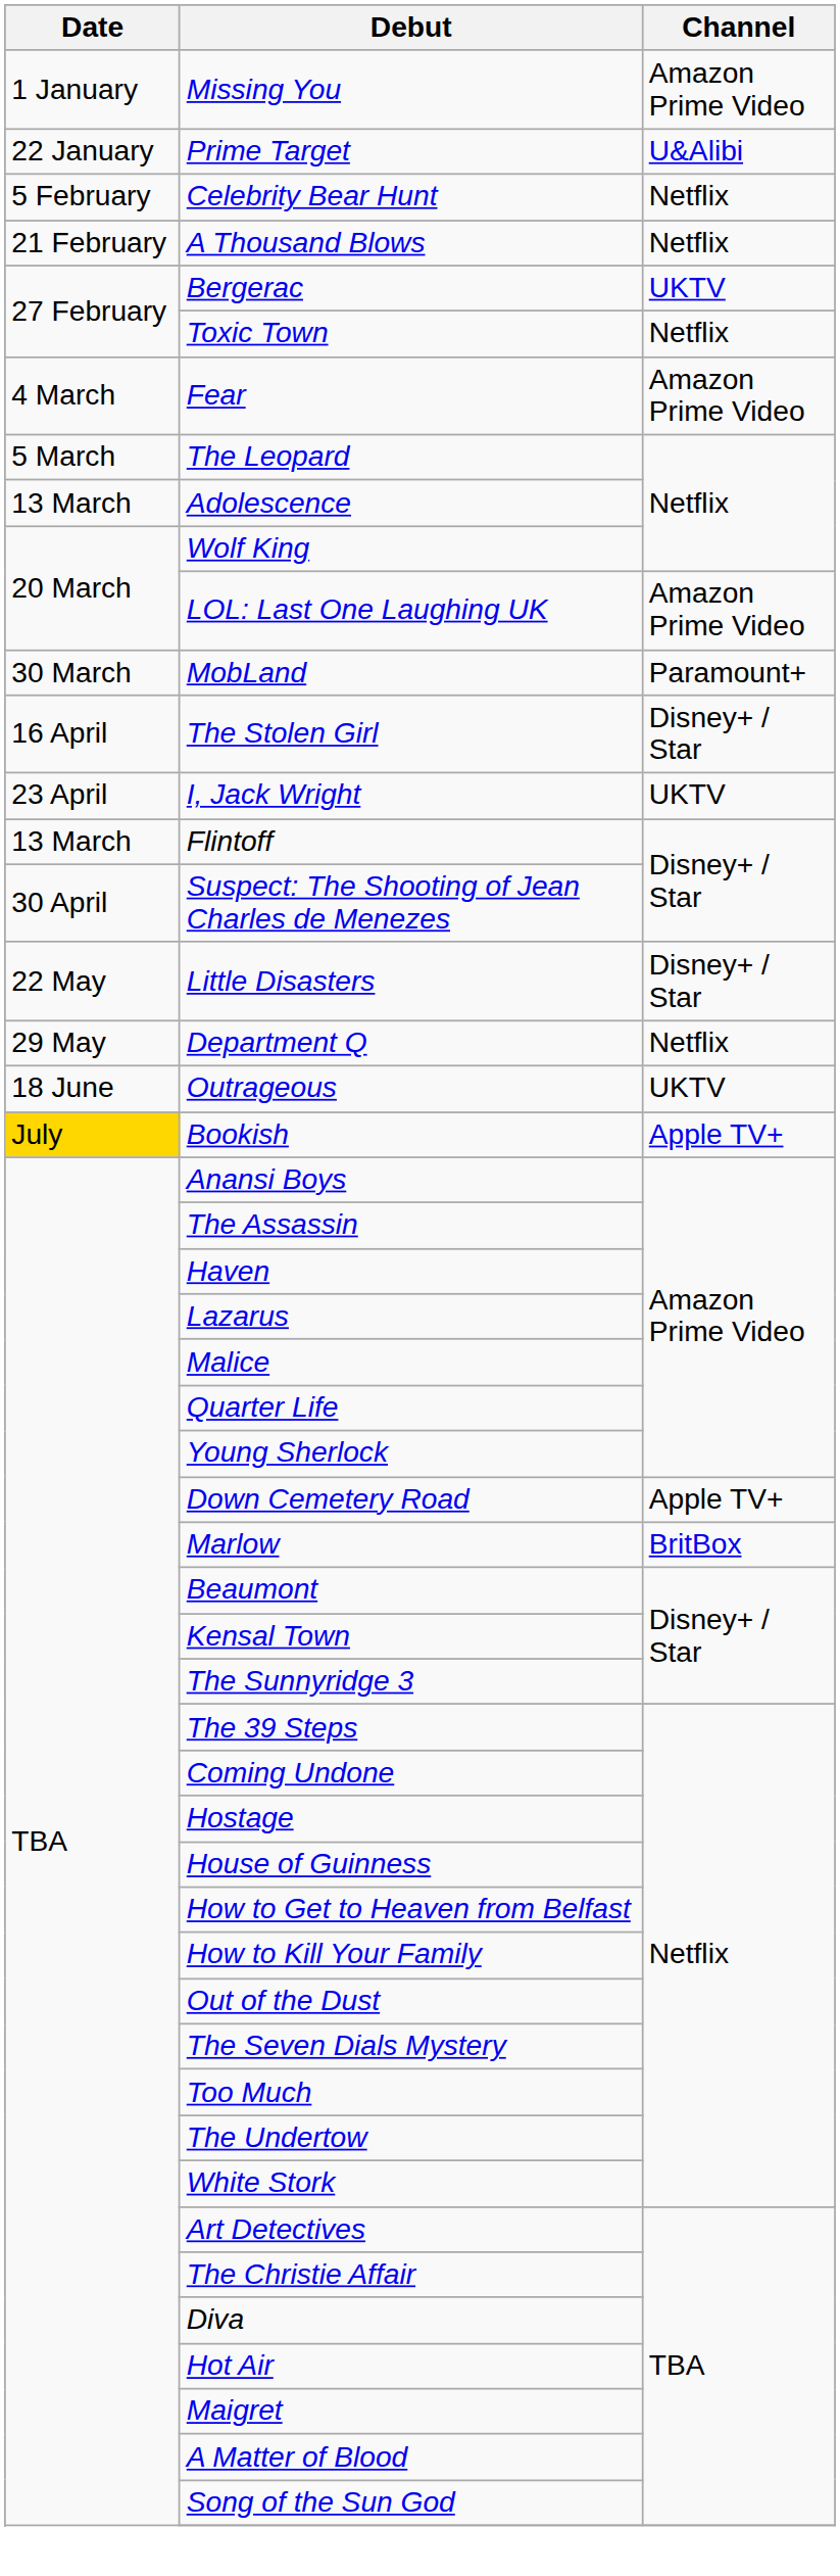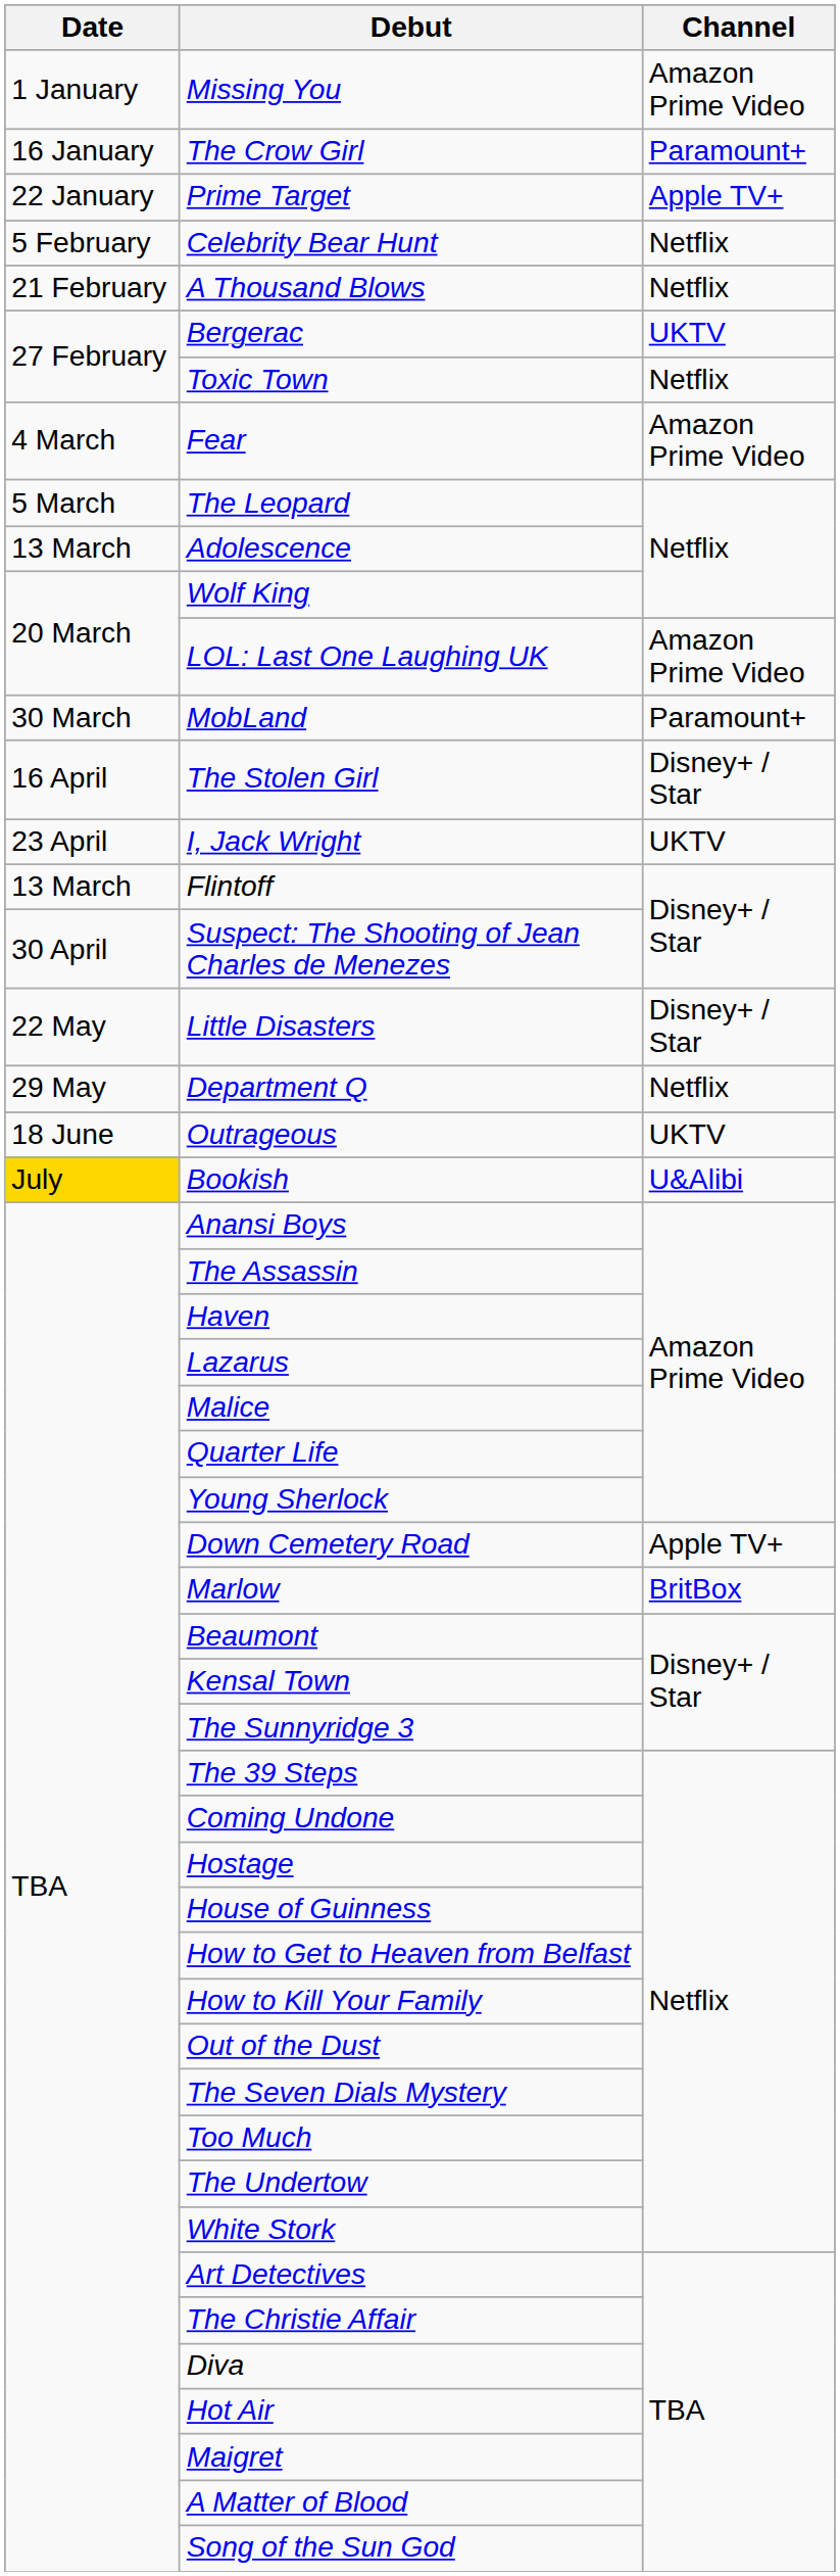 <table class="wikitable">
 <tr>
 <th width=90>Date</th>
 <th width=250>Debut</th>
 <th width=100>Channel</th>
 </tr>
 <tr>
 <td>1 January</td>
 <td><em><a href='#'>Missing You</a></em></td>
 <td>Amazon Prime Video</td>
 </tr>
 <tr>
+<td>16 January</td>
+<td><em><a href='#'>The Crow Girl</a></em></td>
+<td><a href='#'>Paramount+</a></td>
+</tr>
+<tr>
 <td>22 January</td>
 <td><em><a href='#'>Prime Target</a></em></td>
-<td><a href='#'>U&Alibi</a></td>
+<td><a href='#'>Apple TV+</a></td>
 </tr>
 <tr>
 <td>5 February</td>
 <td><em><a href='#'>Celebrity Bear Hunt</a></em></td>
 <td>Netflix</td>
 </tr>
 <tr>
 <td>21 February</td>
 <td><em><a href='#'>A Thousand Blows</a></em></td>
 <td>Netflix</td>
 </tr>
 <tr>
 <td rowspan="2">27 February</td>
 <td><em><a href='#'>Bergerac</a></em></td>
 <td><a href='#'>UKTV</a></td>
 </tr>
 <tr>
 <td><em><a href='#'>Toxic Town</a></em></td>
 <td>Netflix</td>
 </tr>
 <tr>
 <td>4 March</td>
 <td><em><a href='#'>Fear</a></em></td>
 <td>Amazon Prime Video</td>
 </tr>
 <tr>
 <td>5 March</td>
 <td><em><a href='#'>The Leopard</a></em></td>
 <td rowspan="3">Netflix</td>
 </tr>
 <tr>
 <td>13 March</td>
 <td><em><a href='#'>Adolescence</a></em></td>
 </tr>
 <tr>
 <td rowspan="2">20 March</td>
 <td><em><a href='#'>Wolf King</a></em></td>
 </tr>
 <tr>
 <td><em><a href='#'>LOL: Last One Laughing UK</a></em></td>
 <td>Amazon Prime Video</td>
 </tr>
 <tr>
 <td>30 March</td>
 <td><em><a href='#'>MobLand</a></em></td>
 <td>Paramount+</td>
 </tr>
 <tr>
 <td>16 April</td>
 <td><em><a href='#'>The Stolen Girl</a></em></td>
 <td>Disney+ / Star</td>
 </tr>
 <tr>
 <td>23 April</td>
 <td><em><a href='#'>I, Jack Wright</a></em></td>
 <td>UKTV</td>
 </tr>
 <tr>
 <td>13 March</td>
 <td><em>Flintoff</em></td>
 <td rowspan="2">Disney+ / Star</td>
 </tr>
 <tr>
 <td>30 April</td>
 <td><em><a href='#'>Suspect: The Shooting of Jean Charles de Menezes</a></em></td>
 </tr>
 <tr>
 <td>22 May</td>
 <td><em><a href='#'>Little Disasters</a></em></td>
 <td>Disney+ / Star</td>
 </tr>
 <tr>
 <td>29 May</td>
 <td><em><a href='#'>Department Q</a></em></td>
 <td>Netflix</td>
 </tr>
 <tr>
 <td>18 June</td>
 <td><em><a href='#'>Outrageous</a></em></td>
 <td>UKTV</td>
 </tr>
 <tr>
 <td style="background: gold;">July</td>
 <td><em><a href='#'>Bookish</a></em></td>
-<td><a href='#'>Apple TV+</a></td>
+<td><a href='#'>U&Alibi</a></td>
 </tr>
 <tr>
 <td rowspan="36">TBA</td>
 <td><em><a href='#'>Anansi Boys</a></em></td>
 <td rowspan="7">Amazon Prime Video</td>
 </tr>
 <tr>
 <td><em><a href='#'>The Assassin</a></em></td>
 </tr>
 <tr>
 <td><em><a href='#'>Haven</a></em></td>
 </tr>
 <tr>
 <td><em><a href='#'>Lazarus</a></em></td>
 </tr>
 <tr>
 <td><em><a href='#'>Malice</a></em></td>
 </tr>
 <tr>
 <td><em><a href='#'>Quarter Life</a></em></td>
 </tr>
 <tr>
 <td><em><a href='#'>Young Sherlock</a></em></td>
 </tr>
 <tr>
 <td><em><a href='#'>Down Cemetery Road</a></em></td>
 <td>Apple TV+</td>
 </tr>
 <tr>
 <td><em><a href='#'>Marlow</a></em></td>
 <td><a href='#'>BritBox</a></td>
 </tr>
 <tr>
 <td><em><a href='#'>Beaumont</a></em></td>
 <td rowspan="3">Disney+ / Star</td>
 </tr>
 <tr>
 <td><em><a href='#'>Kensal Town</a></em></td>
 </tr>
 <tr>
 <td><em><a href='#'>The Sunnyridge 3</a></em></td>
 </tr>
 <tr>
 <td><em><a href='#'>The 39 Steps</a></em></td>
 <td rowspan="11">Netflix</td>
 </tr>
 <tr>
 <td><em><a href='#'>Coming Undone</a></em></td>
 </tr>
 <tr>
 <td><em><a href='#'>Hostage</a></em></td>
 </tr>
 <tr>
 <td><em><a href='#'>House of Guinness</a></em></td>
 </tr>
 <tr>
 <td><em><a href='#'>How to Get to Heaven from Belfast</a></em></td>
 </tr>
 <tr>
 <td><em><a href='#'>How to Kill Your Family</a></em></td>
 </tr>
 <tr>
 <td><em><a href='#'>Out of the Dust</a></em></td>
 </tr>
 <tr>
 <td><em><a href='#'>The Seven Dials Mystery</a></em></td>
 </tr>
 <tr>
 <td><em><a href='#'>Too Much</a></em></td>
 </tr>
 <tr>
 <td><em><a href='#'>The Undertow</a></em></td>
 </tr>
 <tr>
 <td><em><a href='#'>White Stork</a></em></td>
 </tr>
 <tr>
 <td><em><a href='#'>Art Detectives</a></em></td>
 <td rowspan="7">TBA</td>
 </tr>
 <tr>
 <td><em><a href='#'>The Christie Affair</a></em></td>
 </tr>
 <tr>
 <td><em>Diva</em></td>
 </tr>
 <tr>
 <td><em><a href='#'>Hot Air</a></em></td>
 </tr>
 <tr>
 <td><em><a href='#'>Maigret</a></em></td>
 </tr>
 <tr>
 <td><em><a href='#'>A Matter of Blood</a></em></td>
 </tr>
 <tr>
 <td><em><a href='#'>Song of the Sun God</a></em></td>
 </tr>
 <tr>
 </tr>
 </table>
